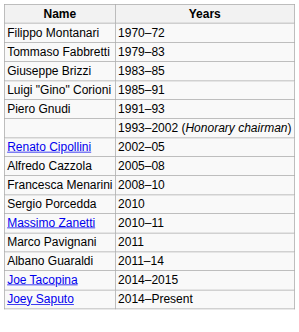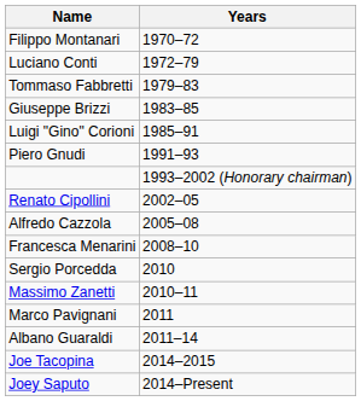 <table class="wikitable" style="float:left; margin-right:1em;">
 <tr>
 <th>Name</th>
 <th>Years</th>
 </tr>
 <tr>
 <td>Filippo Montanari</td>
 <td>1970–72</td>
+</tr>
+<tr>
+<td>Luciano Conti</td>
+<td>1972–79</td>
 </tr>
 <tr>
 <td>Tommaso Fabbretti</td>
 <td>1979–83</td>
 </tr>
 <tr>
 <td>Giuseppe Brizzi</td>
 <td>1983–85</td>
 </tr>
 <tr>
 <td>Luigi "Gino" Corioni</td>
 <td>1985–91</td>
 </tr>
 <tr>
 <td>Piero Gnudi</td>
 <td>1991–93</td>
 </tr>
 <tr>
 <td></td>
 <td>1993–2002 (<em>Honorary chairman</em>)</td>
 </tr>
 <tr>
 <td><a href='#'>Renato Cipollini</a></td>
 <td>2002–05</td>
 </tr>
 <tr>
 <td>Alfredo Cazzola</td>
 <td>2005–08</td>
 </tr>
 <tr>
 <td>Francesca Menarini</td>
 <td>2008–10</td>
 </tr>
 <tr>
 <td>Sergio Porcedda</td>
 <td>2010</td>
 </tr>
 <tr>
 <td><a href='#'>Massimo Zanetti</a></td>
 <td>2010–11</td>
 </tr>
 <tr>
 <td>Marco Pavignani</td>
 <td>2011</td>
 </tr>
 <tr>
 <td>Albano Guaraldi</td>
 <td>2011–14</td>
 </tr>
 <tr>
 <td><a href='#'>Joe Tacopina</a></td>
 <td>2014–2015</td>
 </tr>
 <tr>
 <td><a href='#'>Joey Saputo</a></td>
 <td>2014–Present</td>
 </tr>
 </table>
